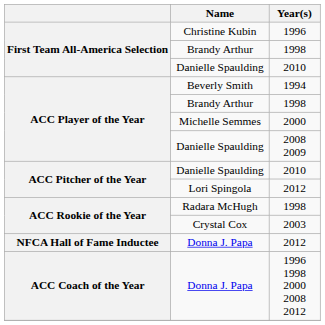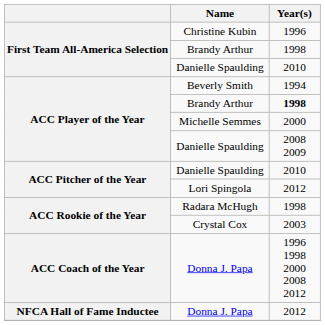 <table class="wikitable" style="text-align: center;">
 <tr>
 <th></th>
 <th>Name</th>
 <th>  Year(s)  </th>
 </tr>
 <tr>
 <th rowspan="3">First Team All-America Selection</th>
 <td>Christine Kubin</td>
 <td>1996</td>
 </tr>
 <tr>
 <td>Brandy Arthur</td>
 <td>1998</td>
 </tr>
 <tr>
 <td>Danielle Spaulding</td>
 <td>2010</td>
 </tr>
 <tr>
 <th rowspan="4">  ACC Player of the Year  </th>
 <td>Beverly Smith</td>
 <td>1994</td>
 </tr>
 <tr>
 <td>Brandy Arthur</td>
-<td>1998</td>
+<td><strong>1998</strong></td>
 </tr>
 <tr>
 <td>  Michelle Semmes  </td>
 <td>2000</td>
 </tr>
 <tr>
 <td>Danielle Spaulding</td>
 <td>2008<br>2009</td>
 </tr>
 <tr>
 <th rowspan="2">  ACC Pitcher of the Year  </th>
 <td>Danielle Spaulding</td>
 <td>2010</td>
 </tr>
 <tr>
 <td>Lori Spingola</td>
 <td>2012</td>
 </tr>
 <tr>
 <th rowspan="2">ACC Rookie of the Year</th>
 <td>Radara McHugh</td>
 <td>1998</td>
 </tr>
 <tr>
 <td>Crystal Cox</td>
 <td>2003</td>
 </tr>
 <tr>
+<th>ACC Coach of the Year</th>
+<td><a href='#'>Donna J. Papa</a></td>
+<td>1996<br>1998<br>2000<br>2008<br>2012</td>
+</tr>
+<tr>
 <th>NFCA Hall of Fame Inductee</th>
 <td><a href='#'>Donna J. Papa</a></td>
 <td>2012</td>
 </tr>
 <tr>
-<th>ACC Coach of the Year</th>
-<td><a href='#'>Donna J. Papa</a></td>
-<td>1996<br>1998<br>2000<br>2008<br>2012</td>
-</tr>
-<tr>
 </tr>
 </table>
